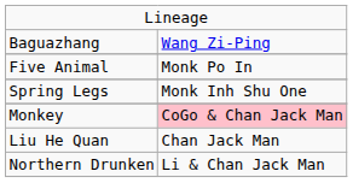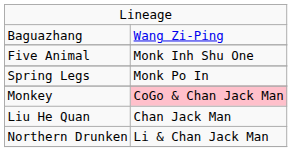 <table border class="wikitable">
 <tr>
 <td colspan="2" align="center">Lineage</td>
 </tr>
 <tr>
 <td>Baguazhang</td>
 <td><a href='#'>Wang Zi-Ping</a></td>
 </tr>
 <tr>
 </tr>
 <tr>
 <td>Five Animal</td>
-<td>Monk Po In</td>
+<td>Monk Inh Shu One</td>
 </tr>
 <tr>
 </tr>
 <tr>
 <td>Spring Legs</td>
-<td>Monk Inh Shu One</td>
+<td>Monk Po In</td>
 </tr>
 <tr>
 </tr>
 <tr>
 <td>Monkey</td>
 <td style="background: pink;">CoGo & Chan Jack Man</td>
 </tr>
 <tr>
 <td>Liu He Quan</td>
 <td>Chan Jack Man</td>
 </tr>
 <tr>
 <td>Northern Drunken</td>
 <td>Li & Chan Jack Man</td>
 </tr>
 <tr>
 </tr>
 </table>
